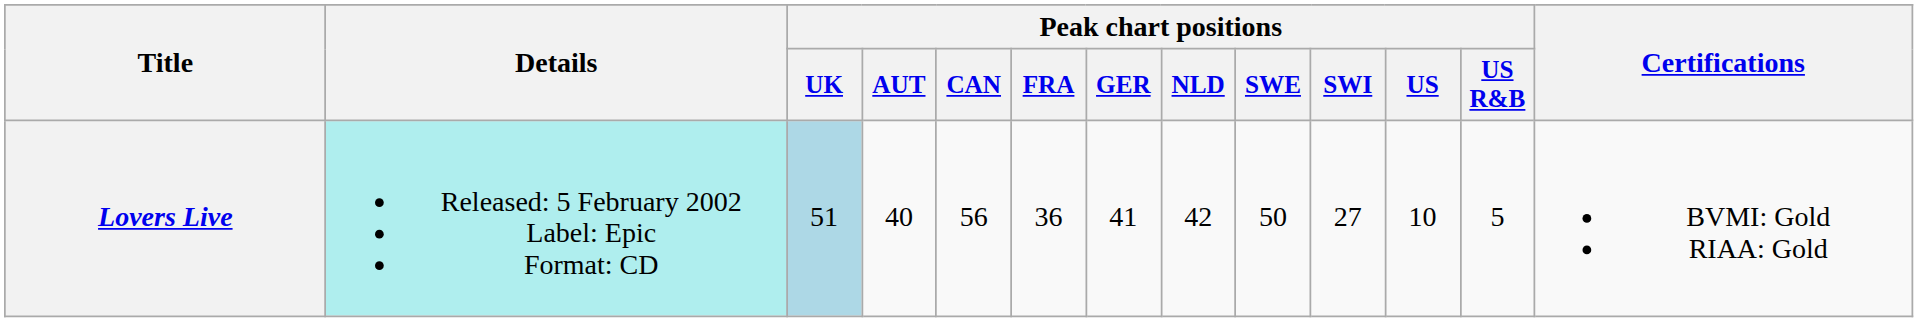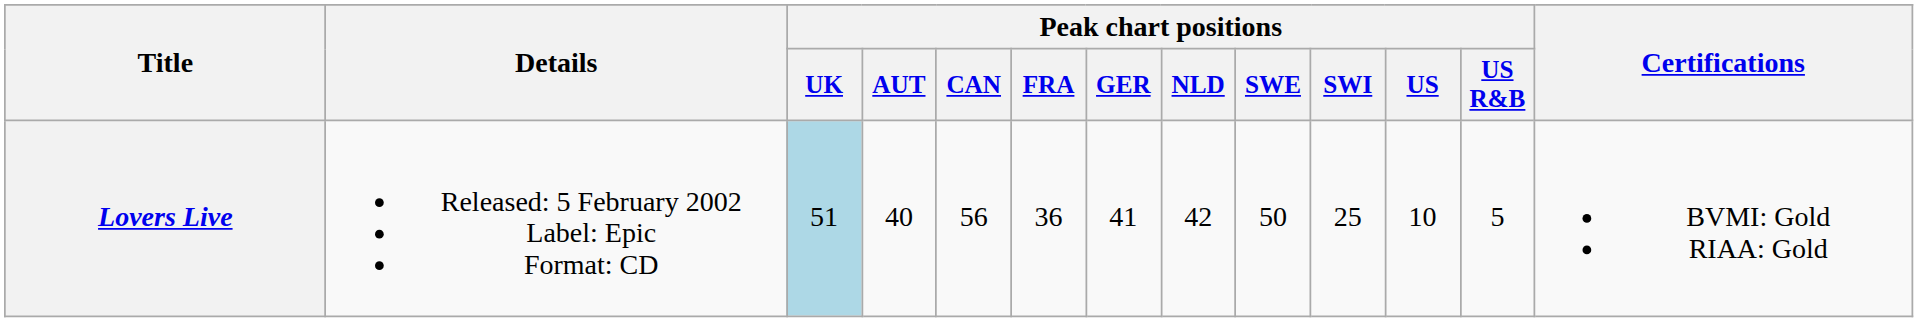 <table class="wikitable plainrowheaders" style="text-align:center">
 <tr>
 <th scope="col" rowspan="2" style="width:11em;">Title</th>
 <th scope="col" rowspan="2" style="width:16em;">Details</th>
 <th scope="col" colspan="10">Peak chart positions</th>
 <th scope="col" rowspan="2" style="width:13em;"><a href='#'>Certifications</a></th>
 </tr>
 <tr>
 <th scope="col" style="width:2.5em;font-size:90%;"><a href='#'>UK</a><br></th>
 <th scope="col" style="width:2.5em;font-size:90%;"><a href='#'>AUT</a><br></th>
 <th scope="col" style="width:2.5em;font-size:90%;"><a href='#'>CAN</a><br></th>
 <th scope="col" style="width:2.5em;font-size:90%;"><a href='#'>FRA</a><br></th>
 <th scope="col" style="width:2.5em;font-size:90%;"><a href='#'>GER</a><br></th>
 <th scope="col" style="width:2.5em;font-size:90%;"><a href='#'>NLD</a><br></th>
 <th scope="col" style="width:2.5em;font-size:90%;"><a href='#'>SWE</a><br></th>
 <th scope="col" style="width:2.5em;font-size:90%;"><a href='#'>SWI</a><br></th>
 <th scope="col" style="width:2.5em;font-size:90%;"><a href='#'>US</a><br></th>
 <th scope="col" style="width:2.5em;font-size:90%;"><a href='#'>US R&B</a><br></th>
 </tr>
 <tr>
 <th scope="row"><em><a href='#'>Lovers Live</a></em></th>
-<td style="background: paleturquoise;"><br><ul><li>Released: 5 February 2002</li><li>Label: Epic</li><li>Format: CD</li></ul></td>
+<td><br><ul><li>Released: 5 February 2002</li><li>Label: Epic</li><li>Format: CD</li></ul></td>
 <td style="background: lightblue;">51</td>
 <td>40</td>
 <td>56</td>
 <td>36</td>
 <td>41</td>
 <td>42</td>
 <td>50</td>
-<td>27</td>
+<td>25</td>
 <td>10</td>
 <td>5</td>
 <td><br><ul><li>BVMI: Gold</li><li>RIAA: Gold</li></ul></td>
 </tr>
 </table>
